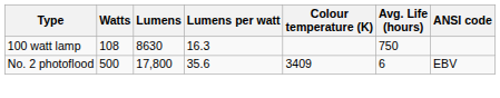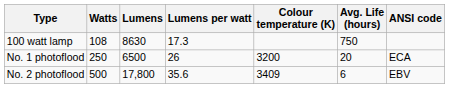 <table class="wikitable">
 <tr>
 <th>Type</th>
 <th>Watts</th>
 <th>Lumens</th>
 <th>Lumens per watt</th>
 <th>Colour<br>temperature (K)</th>
 <th>Avg. Life<br>(hours)</th>
 <th>ANSI code</th>
 </tr>
 <tr>
 <td>100 watt lamp</td>
 <td>108</td>
 <td>8630</td>
-<td>16.3</td>
+<td>17.3</td>
 <td></td>
 <td>750</td>
 <td></td>
+</tr>
+<tr>
+<td>No. 1 photoflood</td>
+<td>250</td>
+<td>6500</td>
+<td>26</td>
+<td>3200</td>
+<td>20</td>
+<td>ECA</td>
 </tr>
 <tr>
 <td>No. 2 photoflood</td>
 <td>500</td>
 <td>17,800</td>
 <td>35.6</td>
 <td>3409</td>
 <td>6</td>
 <td>EBV</td>
 </tr>
 </table>
